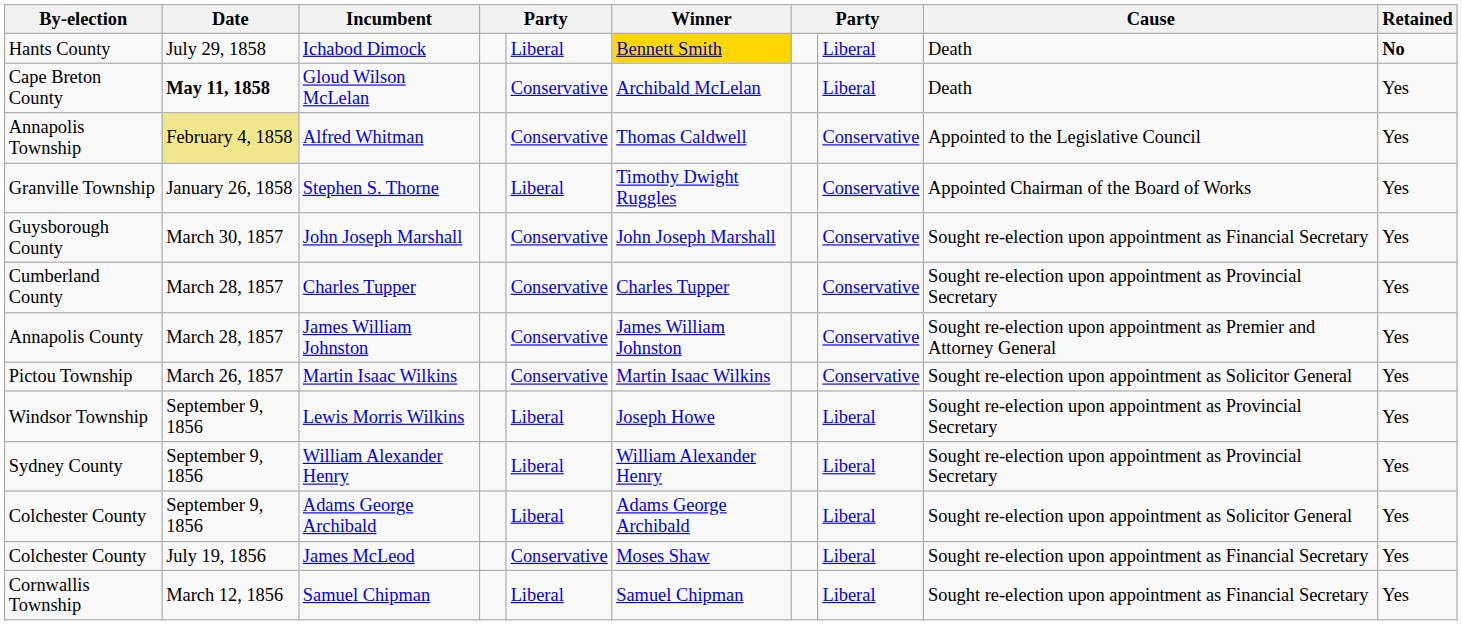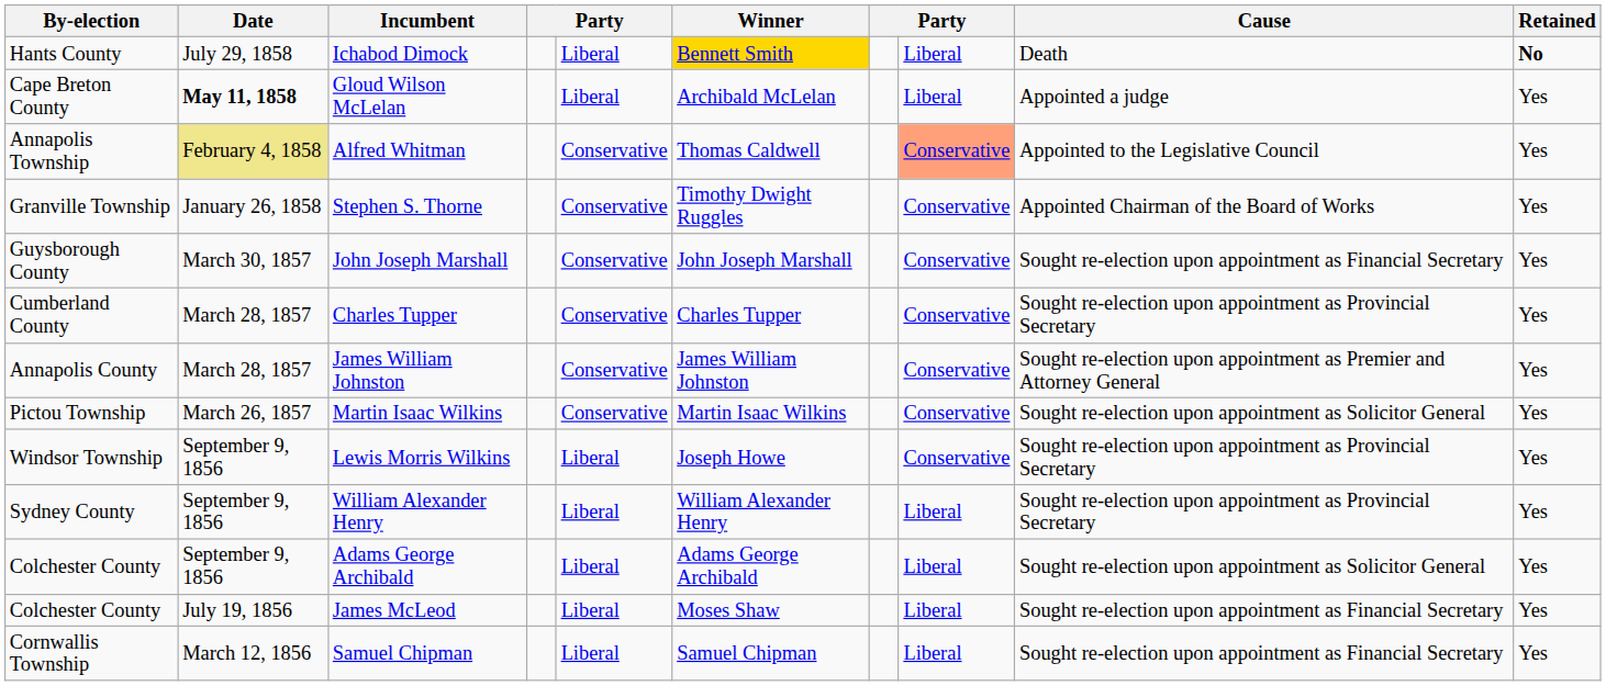 <table class=wikitable style="width:100%">
 <tr>
 <th>By-election</th>
 <th>Date</th>
 <th>Incumbent</th>
 <th colspan=2>Party</th>
 <th>Winner</th>
 <th colspan=2>Party</th>
 <th>Cause</th>
 <th>Retained</th>
 </tr>
 <tr>
 <td>Hants County</td>
 <td>July 29, 1858</td>
 <td><a href='#'>Ichabod Dimock</a></td>
 <td>    </td>
 <td><a href='#'>Liberal</a></td>
 <td style="background: gold;"><a href='#'>Bennett Smith</a></td>
 <td>    </td>
 <td><a href='#'>Liberal</a></td>
 <td>Death</td>
 <td><strong>No</strong></td>
 </tr>
 <tr>
 <td>Cape Breton County</td>
 <td><strong>May 11, 1858</strong></td>
 <td><a href='#'>Gloud Wilson McLelan</a></td>
 <td>    </td>
-<td><a href='#'>Conservative</a></td>
+<td><a href='#'>Liberal</a></td>
 <td><a href='#'>Archibald McLelan</a></td>
 <td>    </td>
 <td><a href='#'>Liberal</a></td>
-<td>Death</td>
+<td>Appointed a judge</td>
 <td>Yes</td>
 </tr>
 <tr>
 <td>Annapolis Township</td>
 <td style="background: khaki;">February 4, 1858</td>
 <td><a href='#'>Alfred Whitman</a></td>
 <td>    </td>
 <td><a href='#'>Conservative</a></td>
 <td><a href='#'>Thomas Caldwell</a></td>
 <td>    </td>
-<td><a href='#'>Conservative</a></td>
+<td style="background: lightsalmon;"><a href='#'>Conservative</a></td>
 <td>Appointed to the Legislative Council</td>
 <td>Yes</td>
 </tr>
 <tr>
 <td>Granville Township</td>
 <td>January 26, 1858</td>
 <td><a href='#'>Stephen S. Thorne</a></td>
 <td>    </td>
-<td><a href='#'>Liberal</a></td>
+<td><a href='#'>Conservative</a></td>
 <td><a href='#'>Timothy Dwight Ruggles</a></td>
 <td>    </td>
 <td><a href='#'>Conservative</a></td>
 <td>Appointed Chairman of the Board of Works</td>
 <td>Yes</td>
 </tr>
 <tr>
 <td>Guysborough County</td>
 <td>March 30, 1857</td>
 <td><a href='#'>John Joseph Marshall</a></td>
 <td>    </td>
 <td><a href='#'>Conservative</a></td>
 <td><a href='#'>John Joseph Marshall</a></td>
 <td>    </td>
 <td><a href='#'>Conservative</a></td>
 <td>Sought re-election upon appointment as Financial Secretary</td>
 <td>Yes</td>
 </tr>
 <tr>
 <td>Cumberland County</td>
 <td>March 28, 1857</td>
 <td><a href='#'>Charles Tupper</a></td>
 <td>    </td>
 <td><a href='#'>Conservative</a></td>
 <td><a href='#'>Charles Tupper</a></td>
 <td>    </td>
 <td><a href='#'>Conservative</a></td>
 <td>Sought re-election upon appointment as Provincial Secretary</td>
 <td>Yes</td>
 </tr>
 <tr>
 <td>Annapolis County</td>
 <td>March 28, 1857</td>
 <td><a href='#'>James William Johnston</a></td>
 <td>    </td>
 <td><a href='#'>Conservative</a></td>
 <td><a href='#'>James William Johnston</a></td>
 <td>    </td>
 <td><a href='#'>Conservative</a></td>
 <td>Sought re-election upon appointment as Premier and Attorney General</td>
 <td>Yes</td>
 </tr>
 <tr>
 <td>Pictou Township</td>
 <td>March 26, 1857</td>
 <td><a href='#'>Martin Isaac Wilkins</a></td>
 <td>    </td>
 <td><a href='#'>Conservative</a></td>
 <td><a href='#'>Martin Isaac Wilkins</a></td>
 <td>    </td>
 <td><a href='#'>Conservative</a></td>
 <td>Sought re-election upon appointment as Solicitor General</td>
 <td>Yes</td>
 </tr>
 <tr>
 <td>Windsor Township</td>
 <td>September 9, 1856</td>
 <td><a href='#'>Lewis Morris Wilkins</a></td>
 <td>    </td>
 <td><a href='#'>Liberal</a></td>
 <td><a href='#'>Joseph Howe</a></td>
 <td>    </td>
-<td><a href='#'>Liberal</a></td>
+<td><a href='#'>Conservative</a></td>
 <td>Sought re-election upon appointment as Provincial Secretary</td>
 <td>Yes</td>
 </tr>
 <tr>
 <td>Sydney County</td>
 <td>September 9, 1856</td>
 <td><a href='#'>William Alexander Henry</a></td>
 <td>    </td>
 <td><a href='#'>Liberal</a></td>
 <td><a href='#'>William Alexander Henry</a></td>
 <td>    </td>
 <td><a href='#'>Liberal</a></td>
 <td>Sought re-election upon appointment as Provincial Secretary</td>
 <td>Yes</td>
 </tr>
 <tr>
 <td>Colchester County</td>
 <td>September 9, 1856</td>
 <td><a href='#'>Adams George Archibald</a></td>
 <td>    </td>
 <td><a href='#'>Liberal</a></td>
 <td><a href='#'>Adams George Archibald</a></td>
 <td>    </td>
 <td><a href='#'>Liberal</a></td>
 <td>Sought re-election upon appointment as Solicitor General</td>
 <td>Yes</td>
 </tr>
 <tr>
 <td>Colchester County</td>
 <td>July 19, 1856</td>
 <td><a href='#'>James McLeod</a></td>
 <td>    </td>
-<td><a href='#'>Conservative</a></td>
+<td><a href='#'>Liberal</a></td>
 <td><a href='#'>Moses Shaw</a></td>
 <td>    </td>
 <td><a href='#'>Liberal</a></td>
 <td>Sought re-election upon appointment as Financial Secretary</td>
 <td>Yes</td>
 </tr>
 <tr>
 <td>Cornwallis Township</td>
 <td>March 12, 1856</td>
 <td><a href='#'>Samuel Chipman</a></td>
 <td>    </td>
 <td><a href='#'>Liberal</a></td>
 <td><a href='#'>Samuel Chipman</a></td>
 <td>    </td>
 <td><a href='#'>Liberal</a></td>
 <td>Sought re-election upon appointment as Financial Secretary</td>
 <td>Yes</td>
 </tr>
 </table>
